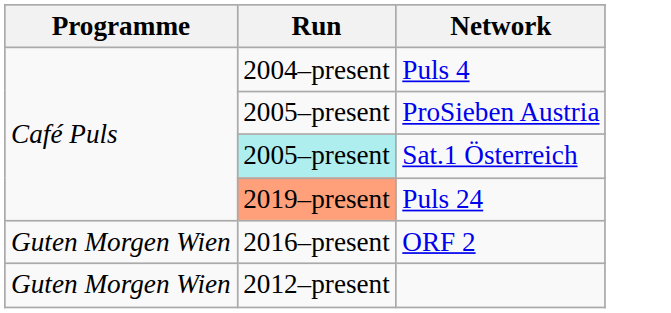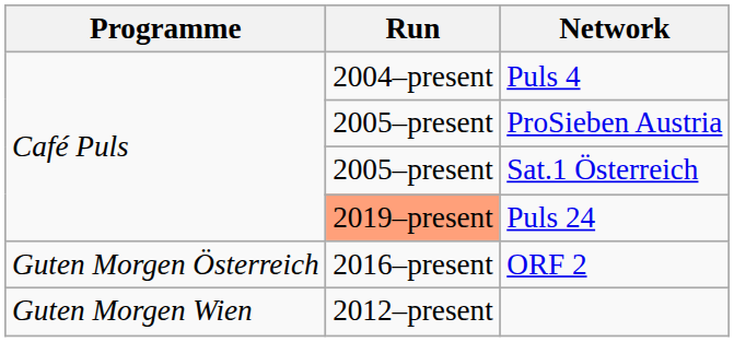 <table class="wikitable">
 <tr>
 <th>Programme</th>
 <th>Run</th>
 <th>Network</th>
 </tr>
 <tr>
 <td rowspan="4"><em>Café Puls</em></td>
 <td>2004–present</td>
 <td><a href='#'>Puls 4</a></td>
 </tr>
 <tr>
 <td>2005–present</td>
 <td><a href='#'>ProSieben Austria</a></td>
 </tr>
 <tr>
-<td style="background: paleturquoise;">2005–present</td>
+<td>2005–present</td>
 <td><a href='#'>Sat.1 Österreich</a></td>
 </tr>
 <tr>
 <td style="background: lightsalmon;">2019–present</td>
 <td><a href='#'>Puls 24</a></td>
 </tr>
 <tr>
-<td><em>Guten Morgen Wien</em></td>
+<td><em>Guten Morgen Österreich</em></td>
 <td>2016–present</td>
 <td><a href='#'>ORF 2</a></td>
 </tr>
 <tr>
 <td><em>Guten Morgen Wien</em></td>
 <td>2012–present</td>
 <td></td>
 </tr>
 </table>
